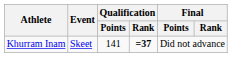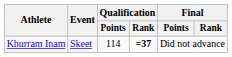 <table class="wikitable" style="font-size:90%">
 <tr>
 <th rowspan="2">Athlete</th>
 <th rowspan="2">Event</th>
 <th colspan=2>Qualification</th>
 <th colspan=2>Final</th>
 </tr>
 <tr style="font-size:95%">
 <th>Points</th>
 <th>Rank</th>
 <th>Points</th>
 <th>Rank</th>
 </tr>
 <tr align=center>
 <td align=left><a href='#'>Khurram Inam</a></td>
 <td align=left><a href='#'>Skeet</a></td>
-<td>141</td>
+<td>114</td>
 <td><strong>=37</strong></td>
 <td colspan=2>Did not advance</td>
 </tr>
 </table>
